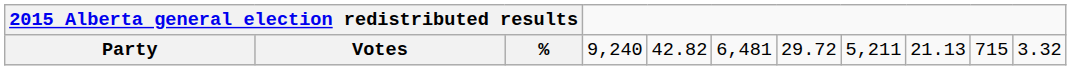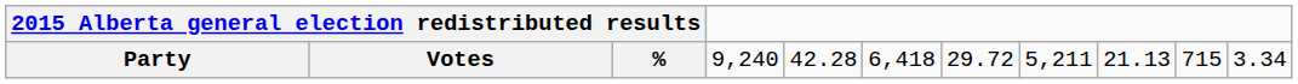 <table class=wikitable>
 <tr>
 <th colspan=4><a href='#'>2015 Alberta general election</a> redistributed results</th>
 </tr>
 <tr>
 <th colspan=2>Party</th>
 <th>Votes</th>
 <th>%<br></th>
 <td align=right>9,240</td>
-<td align=right>42.82<br></td>
-<td align=right>6,481</td>
+<td align=right>42.28<br></td>
+<td align=right>6,418</td>
 <td align=right>29.72<br></td>
 <td align=right>5,211</td>
 <td align=right>21.13<br></td>
 <td align=right>715</td>
-<td align=right>3.32<br></td>
+<td align=right>3.34<br></td>
 </tr>
 </table>
